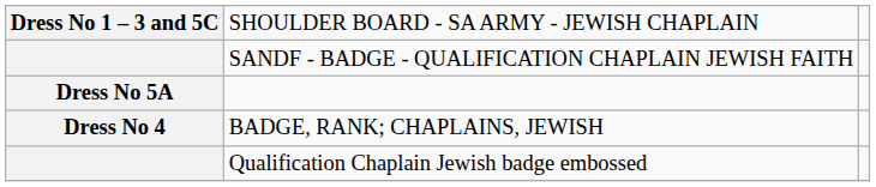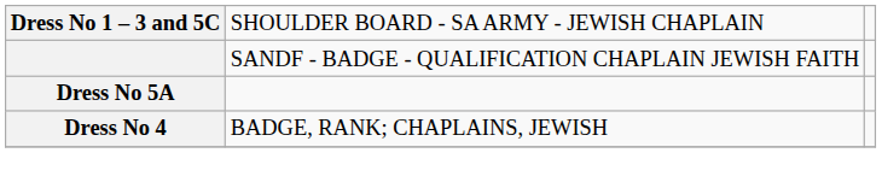 <table class=wikitable style="text-align: left;">
 <tr>
 <th>Dress No 1 – 3 and 5C</th>
 <td>SHOULDER BOARD - SA ARMY - JEWISH CHAPLAIN</td>
 <td></td>
 </tr>
 <tr>
 <th></th>
 <td>SANDF - BADGE - QUALIFICATION CHAPLAIN JEWISH FAITH</td>
 <td></td>
 </tr>
 <tr>
 <th>Dress No 5A</th>
 <td></td>
 <td></td>
 </tr>
 <tr>
 <th>Dress No 4</th>
 <td>BADGE, RANK; CHAPLAINS, JEWISH</td>
 <td></td>
 </tr>
 <tr>
-<th></th>
-<td>Qualification Chaplain Jewish badge embossed</td>
-<td></td>
-</tr>
-<tr>
 </tr>
 </table>
